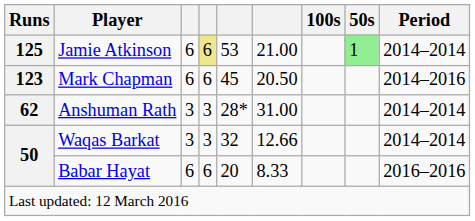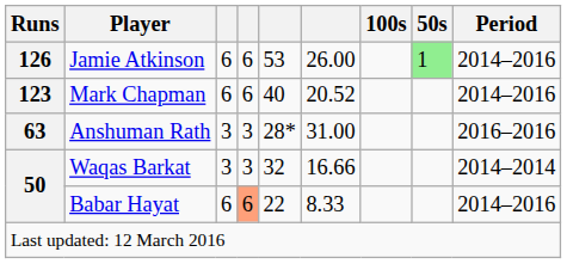 <table class="wikitable"style="font-size: 90%">
 <tr>
 <th>Runs</th>
 <th>Player</th>
 <th></th>
 <th></th>
 <th></th>
 <th></th>
 <th>100s</th>
 <th>50s</th>
 <th>Period</th>
 </tr>
 <tr>
-<th>125</th>
+<th>126</th>
 <td><a href='#'>Jamie Atkinson</a></td>
 <td>6</td>
-<td style="background: khaki;">6</td>
+<td>6</td>
 <td>53</td>
-<td>21.00</td>
+<td>26.00</td>
 <td></td>
 <td style="background: lightgreen;">1</td>
-<td>2014–2014</td>
+<td>2014–2016</td>
 </tr>
 <tr>
 <th>123</th>
 <td><a href='#'>Mark Chapman</a></td>
 <td>6</td>
 <td>6</td>
-<td>45</td>
-<td>20.50</td>
+<td>40</td>
+<td>20.52</td>
 <td></td>
 <td></td>
 <td>2014–2016</td>
 </tr>
 <tr>
-<th>62</th>
+<th>63</th>
 <td><a href='#'>Anshuman Rath</a></td>
 <td>3</td>
 <td>3</td>
 <td>28*</td>
 <td>31.00</td>
 <td></td>
 <td></td>
-<td>2014–2014</td>
+<td>2016–2016</td>
 </tr>
 <tr>
 <th rowspan=2>50</th>
 <td><a href='#'>Waqas Barkat</a></td>
 <td>3</td>
 <td>3</td>
 <td>32</td>
-<td>12.66</td>
+<td>16.66</td>
 <td></td>
 <td></td>
 <td>2014–2014</td>
 </tr>
 <tr>
 <td><a href='#'>Babar Hayat</a></td>
 <td>6</td>
-<td>6</td>
-<td>20</td>
+<td style="background: lightsalmon;">6</td>
+<td>22</td>
 <td>8.33</td>
 <td></td>
 <td></td>
-<td>2016–2016</td>
+<td>2014–2016</td>
 </tr>
 <tr>
 <td colspan="9"><small>Last updated: 12 March 2016</small></td>
 </tr>
 </table>
